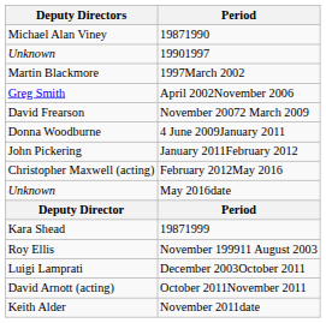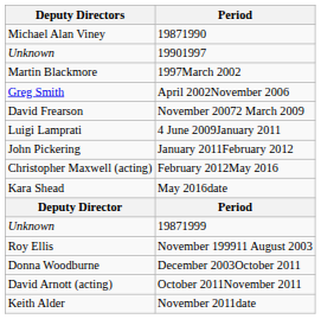 <table class="wikitable">
 <tr>
 <th>Deputy Directors</th>
 <th>Period</th>
 </tr>
 <tr>
 <td>Michael Alan Viney </td>
 <td>19871990</td>
 </tr>
 <tr>
 <td><em>Unknown</em></td>
 <td>19901997</td>
 </tr>
 <tr>
 <td>Martin Blackmore </td>
 <td>1997March 2002</td>
 </tr>
 <tr>
 <td><a href='#'>Greg Smith</a> </td>
 <td>April 2002November 2006</td>
 </tr>
 <tr>
 <td>David Frearson </td>
 <td>November 20072 March 2009</td>
 </tr>
 <tr>
-<td>Donna Woodburne </td>
+<td>Luigi Lamprati </td>
 <td>4 June 2009January 2011</td>
 </tr>
 <tr>
 <td>John Pickering </td>
 <td>January 2011February 2012</td>
 </tr>
 <tr>
 <td>Christopher Maxwell  (acting)</td>
 <td>February 2012May 2016</td>
 </tr>
 <tr>
-<td><em>Unknown</em></td>
+<td>Kara Shead </td>
 <td>May 2016date</td>
 </tr>
 <tr>
 <th>Deputy Director</th>
 <th>Period</th>
 </tr>
 <tr>
-<td>Kara Shead </td>
+<td><em>Unknown</em></td>
 <td>19871999</td>
 </tr>
 <tr>
 <td>Roy Ellis</td>
 <td>November 199911 August 2003</td>
 </tr>
 <tr>
-<td>Luigi Lamprati </td>
+<td>Donna Woodburne </td>
 <td>December 2003October 2011</td>
 </tr>
 <tr>
 <td>David Arnott  (acting)</td>
 <td>October 2011November 2011</td>
 </tr>
 <tr>
 <td>Keith Alder</td>
 <td>November 2011date</td>
 </tr>
 </table>
